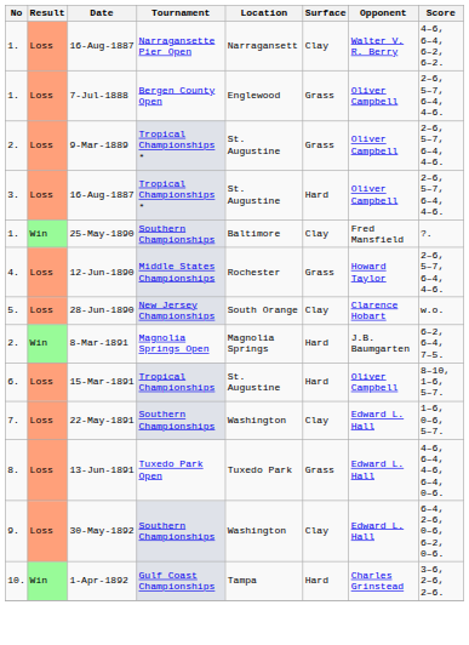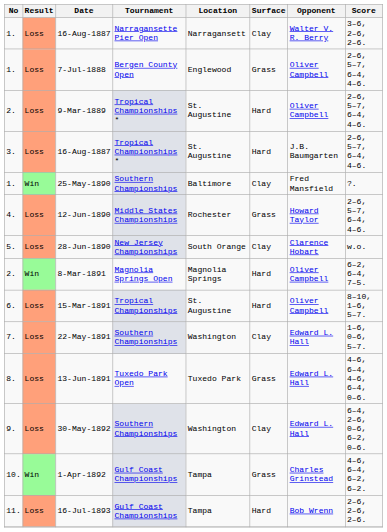 <table class="sortable wikitable">
 <tr>
 <th style="width:15px">No</th>
 <th style="width:30px">Result</th>
 <th style="width:70px">Date</th>
 <th style="width:220px">Tournament</th>
 <th style="width:130px">Location</th>
 <th style="width:60px">Surface</th>
 <th style="width:170px">Opponent</th>
 <th style="width:210px" class="unsortable">Score</th>
 </tr>
 <tr>
 <td>1.</td>
 <td style="background:#ffa07a;">Loss</td>
 <td>16‑Aug‑1887</td>
 <td><a href='#'>Narragansette Pier Open</a></td>
 <td>Narragansett</td>
 <td>Clay</td>
 <td> <a href='#'>Walter V. R. Berry</a></td>
-<td>4–6, 6–4, 6–2, 6–2.</td>
+<td>3–6, 2–6, 2–6.</td>
 </tr>
 <tr>
 <td>1.</td>
 <td style="background:#ffa07a;">Loss</td>
 <td>7‑Jul‑1888</td>
 <td><a href='#'>Bergen County Open</a></td>
 <td>Englewood</td>
 <td>Grass</td>
 <td>  <a href='#'>Oliver Campbell</a></td>
 <td>2–6, 5–7, 6–4, 4–6.</td>
 </tr>
 <tr>
 <td>2.</td>
 <td style="background:#ffa07a;">Loss</td>
 <td>9‑Mar‑1889</td>
 <td style="background:#dfe2e9"><a href='#'>Tropical Championships</a> *</td>
 <td>St. Augustine</td>
-<td>Grass</td>
+<td>Hard</td>
 <td>  <a href='#'>Oliver Campbell</a></td>
 <td>2–6, 5–7, 6–4, 4–6.</td>
 </tr>
 <tr>
 <td>3.</td>
 <td style="background:#ffa07a;">Loss</td>
 <td>16‑Aug‑1887</td>
 <td style="background:#dfe2e9"><a href='#'>Tropical Championships</a> *</td>
 <td>St. Augustine</td>
 <td>Hard</td>
-<td>  <a href='#'>Oliver Campbell</a></td>
+<td> J.B. Baumgarten</td>
 <td>2–6, 5–7, 6–4, 4–6.</td>
 </tr>
 <tr>
 <td>1.</td>
 <td style="background:#98FB98;">Win</td>
 <td>25-May-1890</td>
 <td style="background:#dfe2e9"><a href='#'>Southern Championships</a></td>
 <td>Baltimore</td>
 <td>Clay</td>
 <td> Fred Mansfield</td>
 <td>?.</td>
 </tr>
 <tr>
 <td>4.</td>
 <td style="background:#ffa07a;">Loss</td>
 <td>12‑Jun‑1890</td>
 <td style="background:#dfe2e9"><a href='#'>Middle States Championships</a></td>
 <td>Rochester</td>
 <td>Grass</td>
 <td> <a href='#'>Howard Taylor</a></td>
 <td>2–6, 5–7, 6–4, 4–6.</td>
 </tr>
 <tr>
 <td>5.</td>
 <td style="background:#ffa07a;">Loss</td>
 <td>28‑Jun‑1890</td>
 <td style="background:#dfe2e9"><a href='#'>New Jersey Championships</a></td>
 <td>South Orange</td>
 <td>Clay</td>
 <td> <a href='#'>Clarence Hobart</a></td>
 <td>w.o.</td>
 </tr>
 <tr>
 <td>2.</td>
 <td style="background:#98FB98;">Win</td>
 <td>8-Mar-1891</td>
 <td><a href='#'>Magnolia Springs Open</a></td>
 <td>Magnolia Springs</td>
 <td>Hard</td>
-<td> J.B. Baumgarten</td>
+<td>  <a href='#'>Oliver Campbell</a></td>
 <td>6–2, 6–4, 7–5.</td>
 </tr>
 <tr>
 <td>6.</td>
 <td style="background:#ffa07a;">Loss</td>
 <td>15‑Mar‑1891</td>
 <td style="background:#dfe2e9"><a href='#'>Tropical Championships</a></td>
 <td>St. Augustine</td>
 <td>Hard</td>
 <td> <a href='#'>Oliver Campbell</a></td>
 <td>8–10, 1–6, 5–7.</td>
 </tr>
 <tr>
 <td>7.</td>
 <td style="background:#ffa07a;">Loss</td>
 <td>22‑May‑1891</td>
 <td style="background:#dfe2e9"><a href='#'>Southern Championships</a></td>
 <td>Washington</td>
 <td>Clay</td>
 <td> <a href='#'>Edward L. Hall</a></td>
 <td>1–6, 0–6, 5–7.</td>
 </tr>
 <tr>
 <td>8.</td>
 <td style="background:#ffa07a;">Loss</td>
 <td>13‑Jun‑1891</td>
 <td><a href='#'>Tuxedo Park Open</a></td>
 <td>Tuxedo Park</td>
 <td>Grass</td>
 <td> <a href='#'>Edward L. Hall</a></td>
 <td>4–6, 6–4, 4–6, 6–4, 0–6.</td>
 </tr>
 <tr>
 <td>9.</td>
 <td style="background:#ffa07a;">Loss</td>
 <td>30‑May‑1892</td>
 <td style="background:#dfe2e9"><a href='#'>Southern Championships</a></td>
 <td>Washington</td>
 <td>Clay</td>
 <td> <a href='#'>Edward L. Hall</a></td>
 <td>6–4, 2–6, 0–6, 6–2, 0–6.</td>
 </tr>
 <tr>
 <td>10.</td>
 <td style="background:#98FB98;">Win</td>
 <td>1-Apr-1892</td>
 <td style="background:#dfe2e9"><a href='#'>Gulf Coast Championships</a></td>
 <td>Tampa</td>
+<td>Grass</td>
+<td> <a href='#'>Charles Grinstead</a></td>
+<td>4–6, 6–4, 6–2, 6–2.</td>
+</tr>
+<tr>
+<td>11.</td>
+<td style="background:#ffa07a;">Loss</td>
+<td>16‑Jul‑1893</td>
+<td style="background:#dfe2e9"><a href='#'>Gulf Coast Championships</a></td>
+<td>Tampa</td>
 <td>Hard</td>
-<td> <a href='#'>Charles Grinstead</a></td>
-<td>3–6, 2–6, 2–6.</td>
+<td> <a href='#'>Bob Wrenn</a></td>
+<td>2–6, 2–6, 2–6.</td>
 </tr>
 <tr>
 </tr>
 </table>
